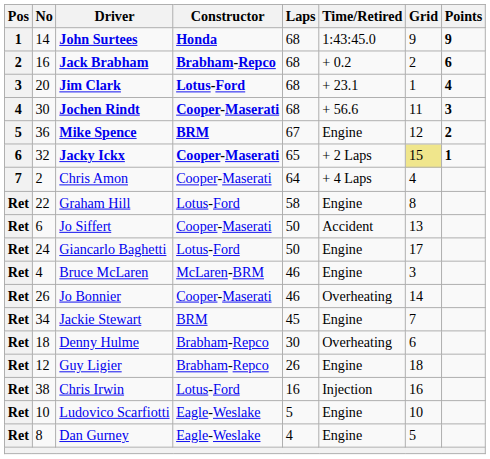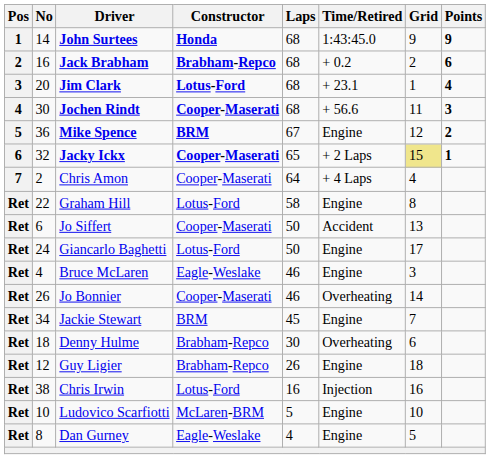 <table class="wikitable" style="font-size: 95%;">
 <tr>
 <th>Pos</th>
 <th>No</th>
 <th>Driver</th>
 <th>Constructor</th>
 <th>Laps</th>
 <th>Time/Retired</th>
 <th>Grid</th>
 <th>Points</th>
 </tr>
 <tr>
 <th>1</th>
 <td>14</td>
 <td> <strong><a href='#'>John Surtees</a></strong></td>
 <td><strong><a href='#'>Honda</a></strong></td>
 <td>68</td>
 <td>1:43:45.0</td>
 <td>9</td>
 <td><strong>9</strong></td>
 </tr>
 <tr>
 <th>2</th>
 <td>16</td>
 <td> <strong><a href='#'>Jack Brabham</a></strong></td>
 <td><strong><a href='#'>Brabham</a>-<a href='#'>Repco</a></strong></td>
 <td>68</td>
 <td>+ 0.2</td>
 <td>2</td>
 <td><strong>6</strong></td>
 </tr>
 <tr>
 <th>3</th>
 <td>20</td>
 <td> <strong><a href='#'>Jim Clark</a></strong></td>
 <td><strong><a href='#'>Lotus</a>-<a href='#'>Ford</a></strong></td>
 <td>68</td>
 <td>+ 23.1</td>
 <td>1</td>
 <td><strong>4</strong></td>
 </tr>
 <tr>
 <th>4</th>
 <td>30</td>
 <td> <strong><a href='#'>Jochen Rindt</a></strong></td>
 <td><strong><a href='#'>Cooper</a>-<a href='#'>Maserati</a></strong></td>
 <td>68</td>
 <td>+ 56.6</td>
 <td>11</td>
 <td><strong>3</strong></td>
 </tr>
 <tr>
 <th>5</th>
 <td>36</td>
 <td> <strong><a href='#'>Mike Spence</a></strong></td>
 <td><strong><a href='#'>BRM</a></strong></td>
 <td>67</td>
 <td>Engine</td>
 <td>12</td>
 <td><strong>2</strong></td>
 </tr>
 <tr>
 <th>6</th>
 <td>32</td>
 <td> <strong><a href='#'>Jacky Ickx</a></strong></td>
 <td><strong><a href='#'>Cooper</a>-<a href='#'>Maserati</a></strong></td>
 <td>65</td>
 <td>+ 2 Laps</td>
 <td style="background: khaki;">15</td>
 <td><strong>1</strong></td>
 </tr>
 <tr>
 <th>7</th>
 <td>2</td>
 <td> <a href='#'>Chris Amon</a></td>
 <td><a href='#'>Cooper</a>-<a href='#'>Maserati</a></td>
 <td>64</td>
 <td>+ 4 Laps</td>
 <td>4</td>
 <td> </td>
 </tr>
 <tr>
 <th>Ret</th>
 <td>22</td>
 <td> <a href='#'>Graham Hill</a></td>
 <td><a href='#'>Lotus</a>-<a href='#'>Ford</a></td>
 <td>58</td>
 <td>Engine</td>
 <td>8</td>
 <td> </td>
 </tr>
 <tr>
 <th>Ret</th>
 <td>6</td>
 <td> <a href='#'>Jo Siffert</a></td>
 <td><a href='#'>Cooper</a>-<a href='#'>Maserati</a></td>
 <td>50</td>
 <td>Accident</td>
 <td>13</td>
 <td> </td>
 </tr>
 <tr>
 <th>Ret</th>
 <td>24</td>
 <td> <a href='#'>Giancarlo Baghetti</a></td>
 <td><a href='#'>Lotus</a>-<a href='#'>Ford</a></td>
 <td>50</td>
 <td>Engine</td>
 <td>17</td>
 <td> </td>
 </tr>
 <tr>
 <th>Ret</th>
 <td>4</td>
 <td> <a href='#'>Bruce McLaren</a></td>
-<td><a href='#'>McLaren</a>-<a href='#'>BRM</a></td>
+<td><a href='#'>Eagle</a>-<a href='#'>Weslake</a></td>
 <td>46</td>
 <td>Engine</td>
 <td>3</td>
 <td> </td>
 </tr>
 <tr>
 <th>Ret</th>
 <td>26</td>
 <td> <a href='#'>Jo Bonnier</a></td>
 <td><a href='#'>Cooper</a>-<a href='#'>Maserati</a></td>
 <td>46</td>
 <td>Overheating</td>
 <td>14</td>
 <td> </td>
 </tr>
 <tr>
 <th>Ret</th>
 <td>34</td>
 <td> <a href='#'>Jackie Stewart</a></td>
 <td><a href='#'>BRM</a></td>
 <td>45</td>
 <td>Engine</td>
 <td>7</td>
 <td> </td>
 </tr>
 <tr>
 <th>Ret</th>
 <td>18</td>
 <td> <a href='#'>Denny Hulme</a></td>
 <td><a href='#'>Brabham</a>-<a href='#'>Repco</a></td>
 <td>30</td>
 <td>Overheating</td>
 <td>6</td>
 <td> </td>
 </tr>
 <tr>
 <th>Ret</th>
 <td>12</td>
 <td> <a href='#'>Guy Ligier</a></td>
 <td><a href='#'>Brabham</a>-<a href='#'>Repco</a></td>
 <td>26</td>
 <td>Engine</td>
 <td>18</td>
 <td> </td>
 </tr>
 <tr>
 <th>Ret</th>
 <td>38</td>
 <td> <a href='#'>Chris Irwin</a></td>
 <td><a href='#'>Lotus</a>-<a href='#'>Ford</a></td>
 <td>16</td>
 <td>Injection</td>
 <td>16</td>
 <td> </td>
 </tr>
 <tr>
 <th>Ret</th>
 <td>10</td>
 <td> <a href='#'>Ludovico Scarfiotti</a></td>
-<td><a href='#'>Eagle</a>-<a href='#'>Weslake</a></td>
+<td><a href='#'>McLaren</a>-<a href='#'>BRM</a></td>
 <td>5</td>
 <td>Engine</td>
 <td>10</td>
 <td> </td>
 </tr>
 <tr>
 <th>Ret</th>
 <td>8</td>
 <td> <a href='#'>Dan Gurney</a></td>
 <td><a href='#'>Eagle</a>-<a href='#'>Weslake</a></td>
 <td>4</td>
 <td>Engine</td>
 <td>5</td>
 <td> </td>
 </tr>
 <tr>
 <th colspan="8"></th>
 </tr>
 </table>
